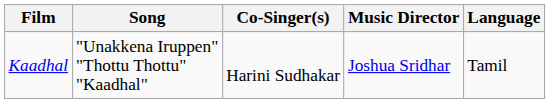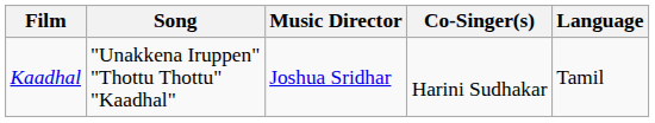 <table class="wikitable sortable">
 <tr>
 <th>Film</th>
 <th>Song</th>
+<th>Music Director</th>
 <th>Co-Singer(s)</th>
-<th>Music Director</th>
 <th>Language</th>
 </tr>
 <tr>
 <td><em><a href='#'>Kaadhal</a></em></td>
 <td>"Unakkena Iruppen"<br>"Thottu Thottu"<br>"Kaadhal"</td>
+<td><a href='#'>Joshua Sridhar</a></td>
 <td><br>Harini Sudhakar<br></td>
-<td><a href='#'>Joshua Sridhar</a></td>
 <td>Tamil</td>
 </tr>
 </table>
